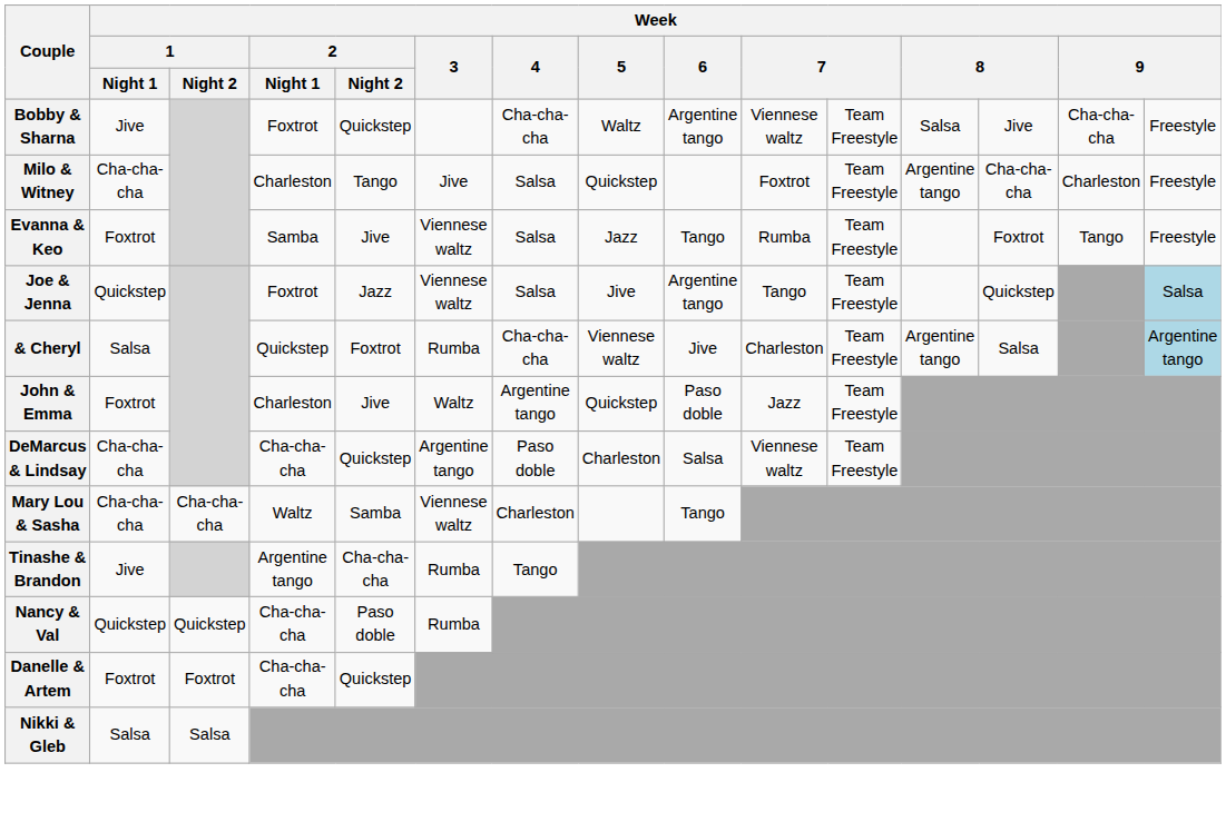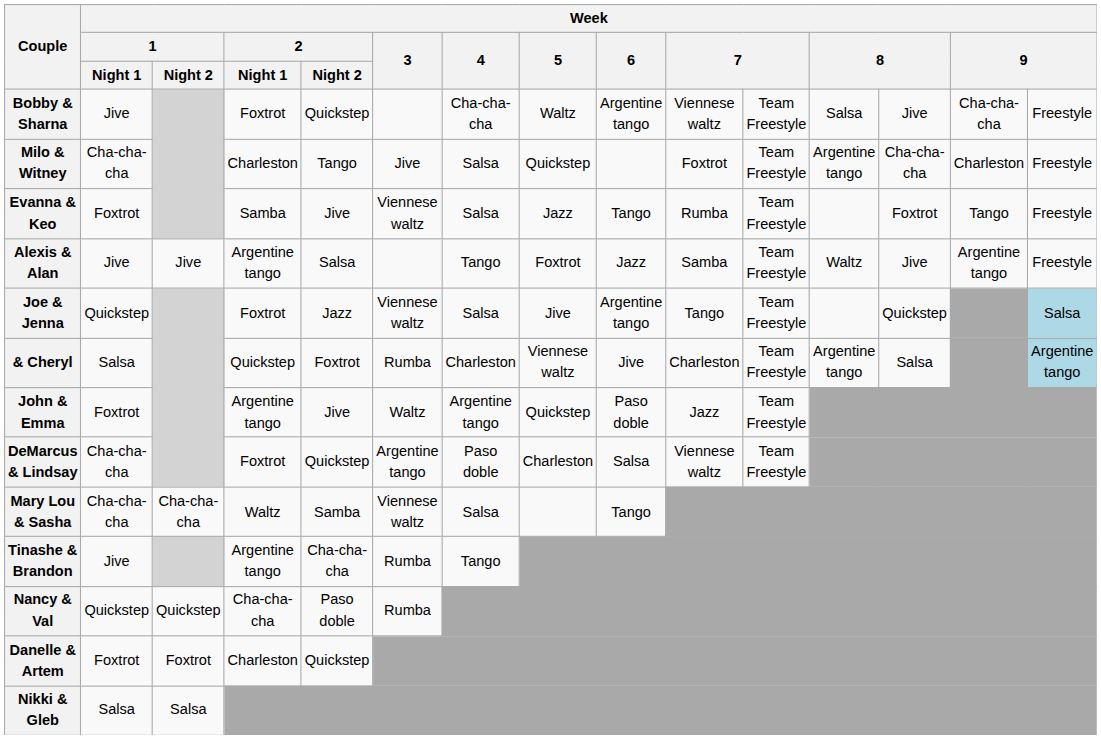 <table class="wikitable unsortable" style="text-align:center; font-size:85%; line-height:20px">
 <tr>
 <th scope="col" rowspan="3">Couple</th>
 <th colspan="14">Week</th>
 </tr>
 <tr>
 <th colspan="2" scope="col">1</th>
 <th colspan="2" scope="col">2</th>
 <th rowspan="2" scope="col">3</th>
 <th rowspan="2" scope="col">4</th>
 <th rowspan="2" scope="col">5</th>
 <th rowspan="2" scope="col">6</th>
 <th colspan="2" rowspan="2" scope="col">7</th>
 <th colspan="2" rowspan="2" scope="col">8</th>
 <th colspan="2" rowspan="2" scope="col">9</th>
 </tr>
 <tr>
 <th>Night 1</th>
 <th>Night 2</th>
 <th>Night 1</th>
 <th>Night 2</th>
 </tr>
 <tr>
 <th scope="row">Bobby & Sharna</th>
 <td>Jive</td>
 <td rowspan="3" bgcolor="lightgray"></td>
 <td>Foxtrot</td>
 <td>Quickstep</td>
 <td></td>
 <td>Cha-cha-cha</td>
 <td>Waltz</td>
 <td>Argentine tango</td>
 <td>Viennese waltz</td>
 <td>Team Freestyle</td>
 <td>Salsa</td>
 <td>Jive</td>
 <td>Cha-cha-cha</td>
 <td>Freestyle</td>
 </tr>
 <tr>
 <th scope="row">Milo & Witney</th>
 <td>Cha-cha-cha</td>
 <td>Charleston</td>
 <td>Tango</td>
 <td>Jive</td>
 <td>Salsa</td>
 <td>Quickstep</td>
 <td></td>
 <td>Foxtrot</td>
 <td>Team Freestyle</td>
 <td>Argentine tango</td>
 <td>Cha-cha-cha</td>
 <td>Charleston</td>
 <td>Freestyle</td>
 </tr>
 <tr>
 <th scope="row">Evanna & Keo</th>
 <td>Foxtrot</td>
 <td>Samba</td>
 <td>Jive</td>
 <td>Viennese waltz</td>
 <td>Salsa</td>
 <td>Jazz</td>
 <td>Tango</td>
 <td>Rumba</td>
 <td>Team Freestyle</td>
 <td></td>
 <td>Foxtrot</td>
 <td>Tango</td>
 <td>Freestyle</td>
 </tr>
 <tr>
+<th scope="row">Alexis & Alan</th>
+<td>Jive</td>
+<td>Jive</td>
+<td>Argentine tango</td>
+<td>Salsa</td>
+<td></td>
+<td>Tango</td>
+<td>Foxtrot</td>
+<td>Jazz</td>
+<td>Samba</td>
+<td>Team Freestyle</td>
+<td>Waltz</td>
+<td>Jive</td>
+<td>Argentine tango</td>
+<td>Freestyle</td>
+</tr>
+<tr>
 <th scope="row">Joe & Jenna</th>
 <td>Quickstep</td>
 <td rowspan="4" bgcolor="lightgray"></td>
 <td>Foxtrot</td>
 <td>Jazz</td>
 <td>Viennese waltz</td>
 <td>Salsa</td>
 <td>Jive</td>
 <td>Argentine tango</td>
 <td>Tango</td>
 <td>Team Freestyle</td>
 <td></td>
 <td>Quickstep</td>
 <td colspan=1 style="background:darkgrey"></td>
 <td style="background:lightblue">Salsa</td>
 </tr>
 <tr>
 <th scope="row"> & Cheryl</th>
 <td>Salsa</td>
 <td>Quickstep</td>
 <td>Foxtrot</td>
 <td>Rumba</td>
-<td>Cha-cha-cha</td>
+<td>Charleston</td>
 <td>Viennese waltz</td>
 <td>Jive</td>
 <td>Charleston</td>
 <td>Team Freestyle</td>
 <td>Argentine tango</td>
 <td>Salsa</td>
 <td colspan=1 style="background:darkgrey"></td>
 <td style="background:lightblue">Argentine tango</td>
 </tr>
 <tr>
 <th scope="row">John & Emma</th>
 <td>Foxtrot</td>
-<td>Charleston</td>
+<td>Argentine tango</td>
 <td>Jive</td>
 <td>Waltz</td>
 <td>Argentine tango</td>
 <td>Quickstep</td>
 <td>Paso doble</td>
 <td>Jazz</td>
 <td>Team Freestyle</td>
 <td colspan=4 style="background:darkgrey"></td>
 </tr>
 <tr>
 <th scope="row">DeMarcus & Lindsay</th>
 <td>Cha-cha-cha</td>
-<td>Cha-cha-cha</td>
+<td>Foxtrot</td>
 <td>Quickstep</td>
 <td>Argentine tango</td>
 <td>Paso doble</td>
 <td>Charleston</td>
 <td>Salsa</td>
 <td>Viennese waltz</td>
 <td>Team Freestyle</td>
 <td colspan=4 style="background:darkgrey"></td>
 </tr>
 <tr>
 <th scope="row">Mary Lou & Sasha</th>
 <td>Cha-cha-cha</td>
 <td>Cha-cha-cha</td>
 <td>Waltz</td>
 <td>Samba</td>
 <td>Viennese waltz</td>
-<td>Charleston</td>
+<td>Salsa</td>
 <td></td>
 <td>Tango</td>
 <td colspan=6 style="background:darkgrey"></td>
 </tr>
 <tr>
 <th scope="row">Tinashe & Brandon</th>
 <td>Jive</td>
 <td bgcolor="lightgray"></td>
 <td>Argentine tango</td>
 <td>Cha-cha-cha</td>
 <td>Rumba</td>
 <td>Tango</td>
 <td colspan=8 style="background:darkgrey"></td>
 </tr>
 <tr>
 <th scope="row">Nancy & Val</th>
 <td>Quickstep</td>
 <td>Quickstep</td>
 <td>Cha-cha-cha</td>
 <td>Paso doble</td>
 <td>Rumba</td>
 <td colspan=9 style="background:darkgrey"></td>
 </tr>
 <tr>
 <th scope="row">Danelle & Artem</th>
 <td>Foxtrot</td>
 <td>Foxtrot</td>
-<td>Cha-cha-cha</td>
+<td>Charleston</td>
 <td>Quickstep</td>
 <td colspan=10 style="background:darkgrey"></td>
 </tr>
 <tr>
 <th scope="row">Nikki & Gleb</th>
 <td>Salsa</td>
 <td>Salsa</td>
 <td colspan=12 style="background:darkgrey"></td>
 </tr>
 </table>
